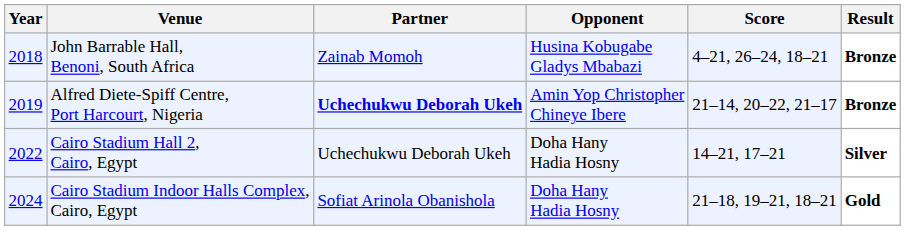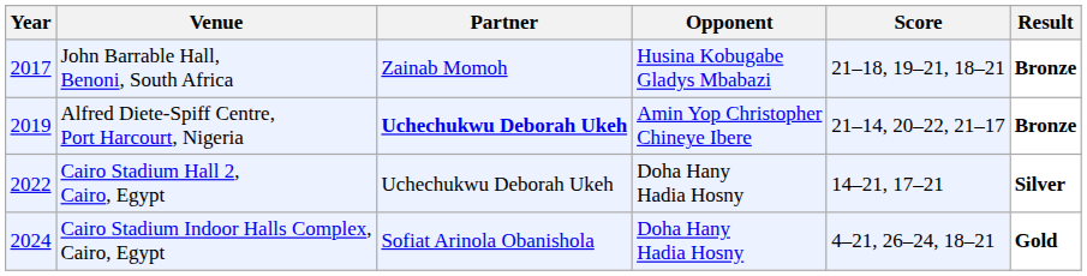 <table class="sortable wikitable" style="font-size: 90%;">
 <tr>
 <th>Year</th>
 <th>Venue</th>
 <th>Partner</th>
 <th>Opponent</th>
 <th>Score</th>
 <th>Result</th>
 </tr>
 <tr style="background:#ECF2FF">
-<td align="center"><a href='#'>2018</a></td>
+<td align="center"><a href='#'>2017</a></td>
 <td align="left">John Barrable Hall,<br><a href='#'>Benoni</a>, South Africa</td>
 <td align="left"> <a href='#'>Zainab Momoh</a></td>
 <td align="left"> <a href='#'>Husina Kobugabe</a><br> <a href='#'>Gladys Mbabazi</a></td>
-<td align="left">4–21, 26–24, 18–21</td>
+<td align="left">21–18, 19–21, 18–21</td>
 <td style="text-align:left; background:white"> <strong>Bronze</strong></td>
 </tr>
 <tr style="background:#ECF2FF">
 <td align="center"><a href='#'>2019</a></td>
 <td align="left">Alfred Diete-Spiff Centre,<br><a href='#'>Port Harcourt</a>, Nigeria</td>
 <td align="left"><strong> <a href='#'>Uchechukwu Deborah Ukeh</a></strong></td>
 <td align="left"> <a href='#'>Amin Yop Christopher</a><br> <a href='#'>Chineye Ibere</a></td>
 <td align="left">21–14, 20–22, 21–17</td>
 <td style="text-align:left; background:white"> <strong>Bronze</strong></td>
 </tr>
 <tr style="background:#ECF2FF">
 <td align="center"><a href='#'>2022</a></td>
 <td align="left"><a href='#'>Cairo Stadium Hall 2</a>,<br><a href='#'>Cairo</a>, Egypt</td>
 <td align="left"> Uchechukwu Deborah Ukeh</td>
 <td align="left"> Doha Hany<br> Hadia Hosny</td>
 <td align="left">14–21, 17–21</td>
 <td style="text-align:left; background:white"> <strong>Silver</strong></td>
 </tr>
 <tr style="background:#ECF2FF">
 <td align="center"><a href='#'>2024</a></td>
 <td align="left"><a href='#'>Cairo Stadium Indoor Halls Complex</a>,<br>Cairo, Egypt</td>
 <td align="left"> <a href='#'>Sofiat Arinola Obanishola</a></td>
 <td align="left"> <a href='#'>Doha Hany</a><br> <a href='#'>Hadia Hosny</a></td>
-<td align="left">21–18, 19–21, 18–21</td>
+<td align="left">4–21, 26–24, 18–21</td>
 <td style="text-align:left; background:white"> <strong>Gold</strong></td>
 </tr>
 </table>
